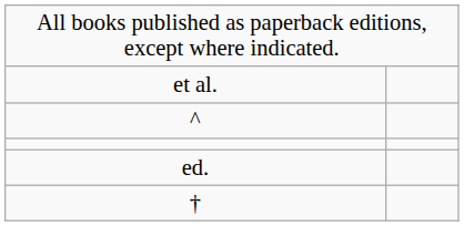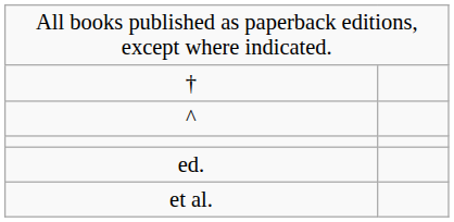 <table class="wikitable floatright" style="text-align: center; width: 20em;">
 <tr>
 <td colspan="2">All books published as paperback editions, except where indicated.</td>
 </tr>
 <tr>
-<td>et al.</td>
+<td>†</td>
 <td></td>
 </tr>
 <tr>
 <td>^</td>
 <td></td>
 </tr>
 <tr>
 <td><em></em></td>
 <td></td>
 </tr>
 <tr>
 <td>ed.</td>
 <td></td>
 </tr>
 <tr>
-<td>†</td>
+<td>et al.</td>
 <td></td>
 </tr>
 </table>
